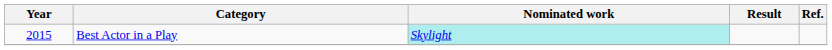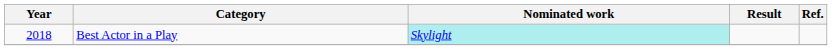 <table class=wikitable>
 <tr>
 <th scope="col" style="width:5em;">Year</th>
 <th scope="col" style="width:26em;">Category</th>
 <th scope="col" style="width:25em;">Nominated work</th>
 <th scope="col" style="width:5em;">Result</th>
 <th>Ref.</th>
 </tr>
 <tr>
-<td style="text-align:center;"><a href='#'>2015</a></td>
+<td style="text-align:center;"><a href='#'>2018</a></td>
 <td><a href='#'>Best Actor in a Play</a></td>
 <td style="background: paleturquoise;"><em><a href='#'>Skylight</a></em></td>
 <td></td>
 <td></td>
 </tr>
 <tr>
 </tr>
 </table>
